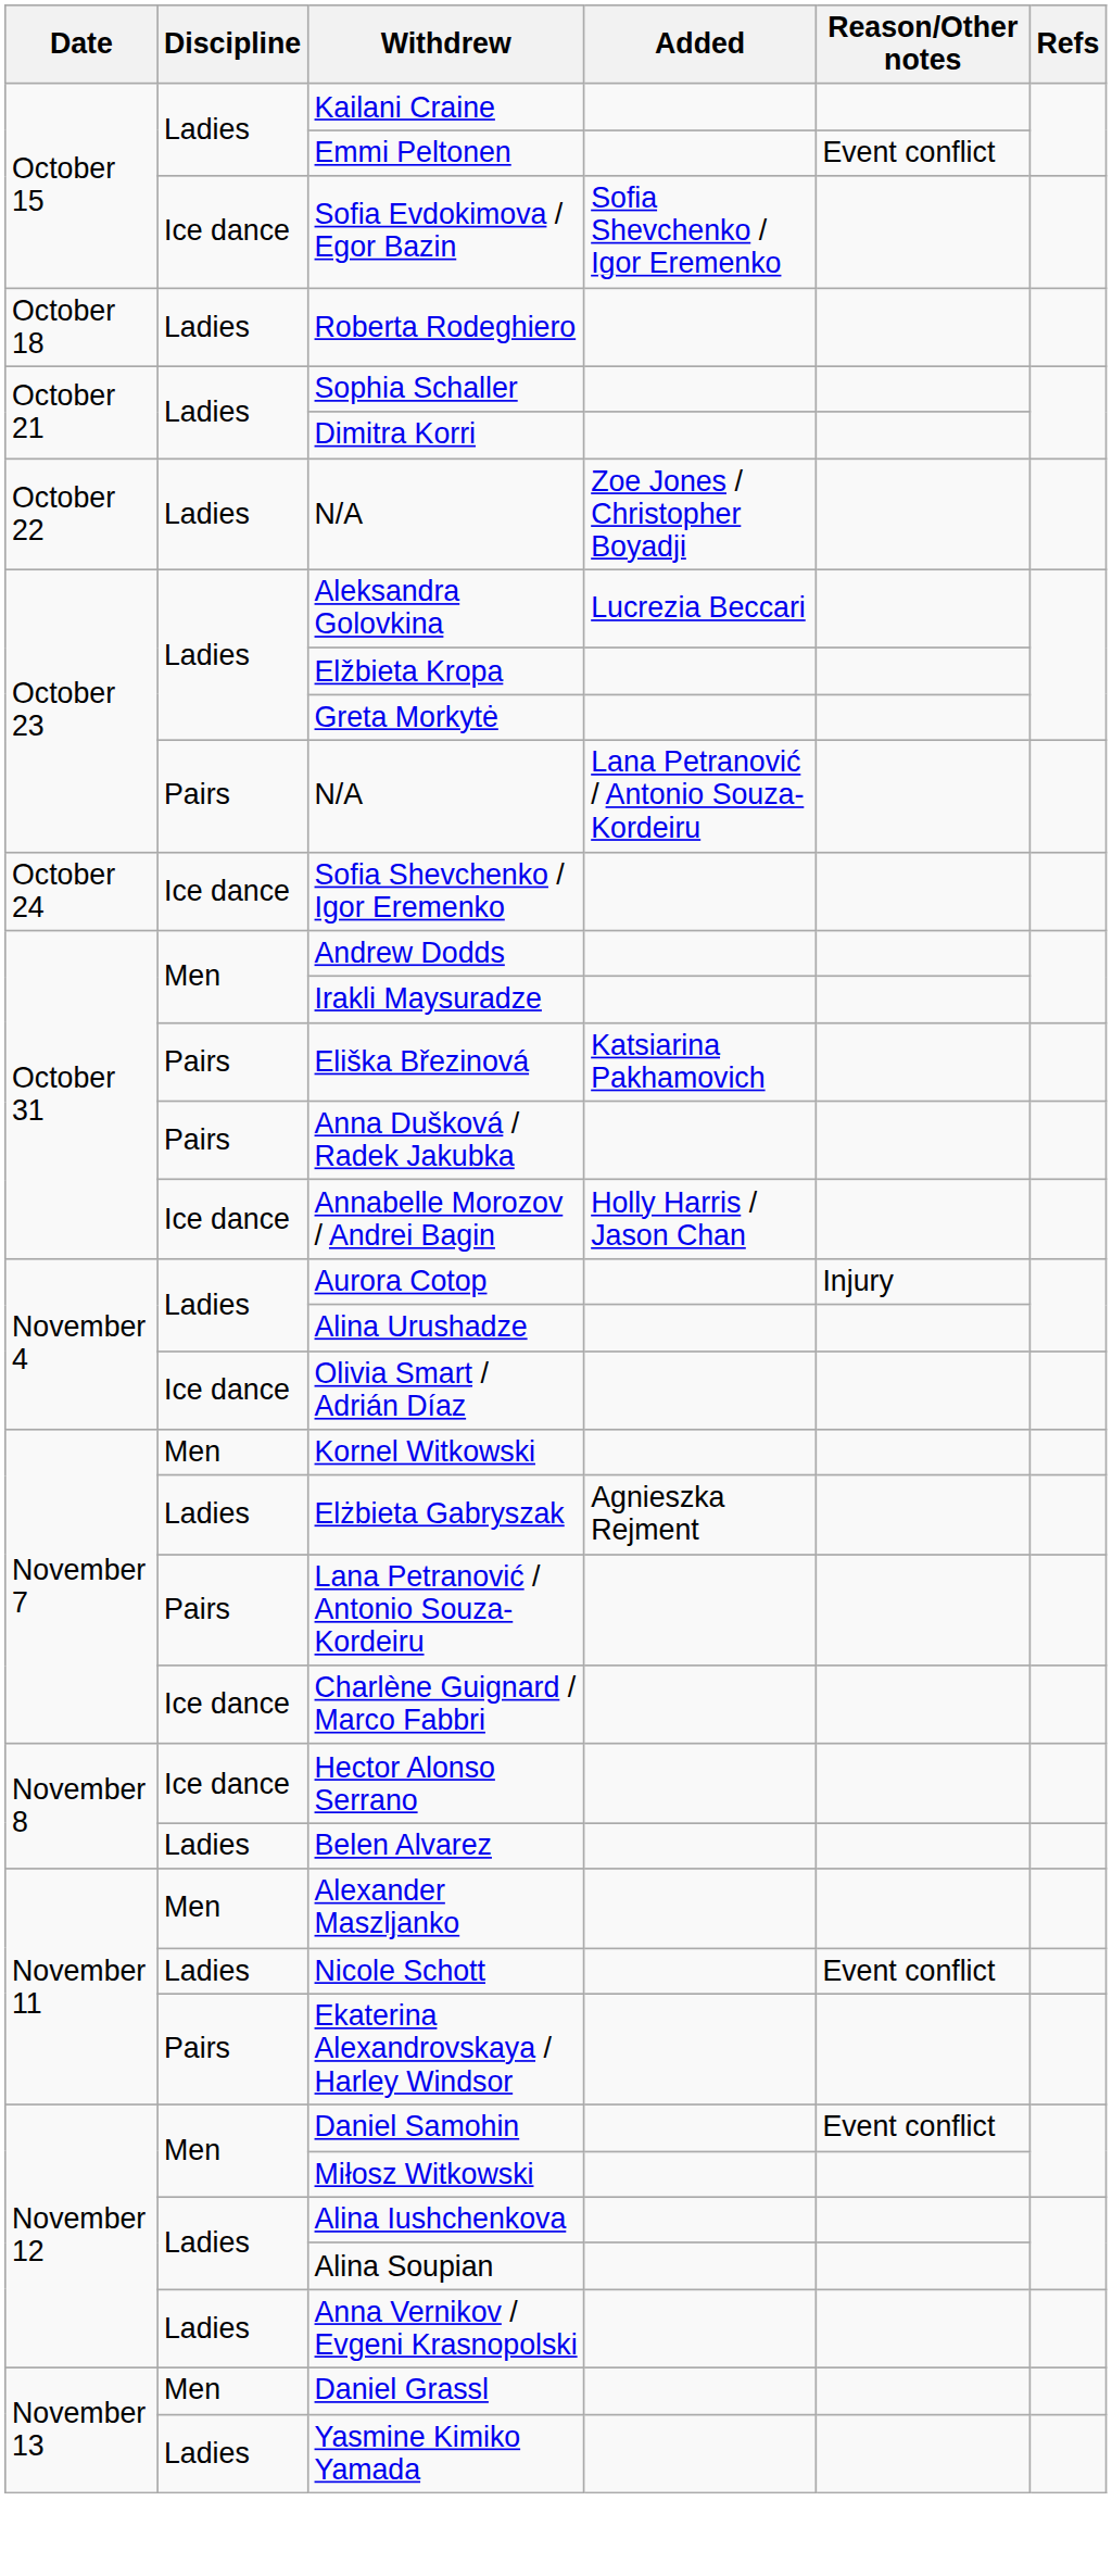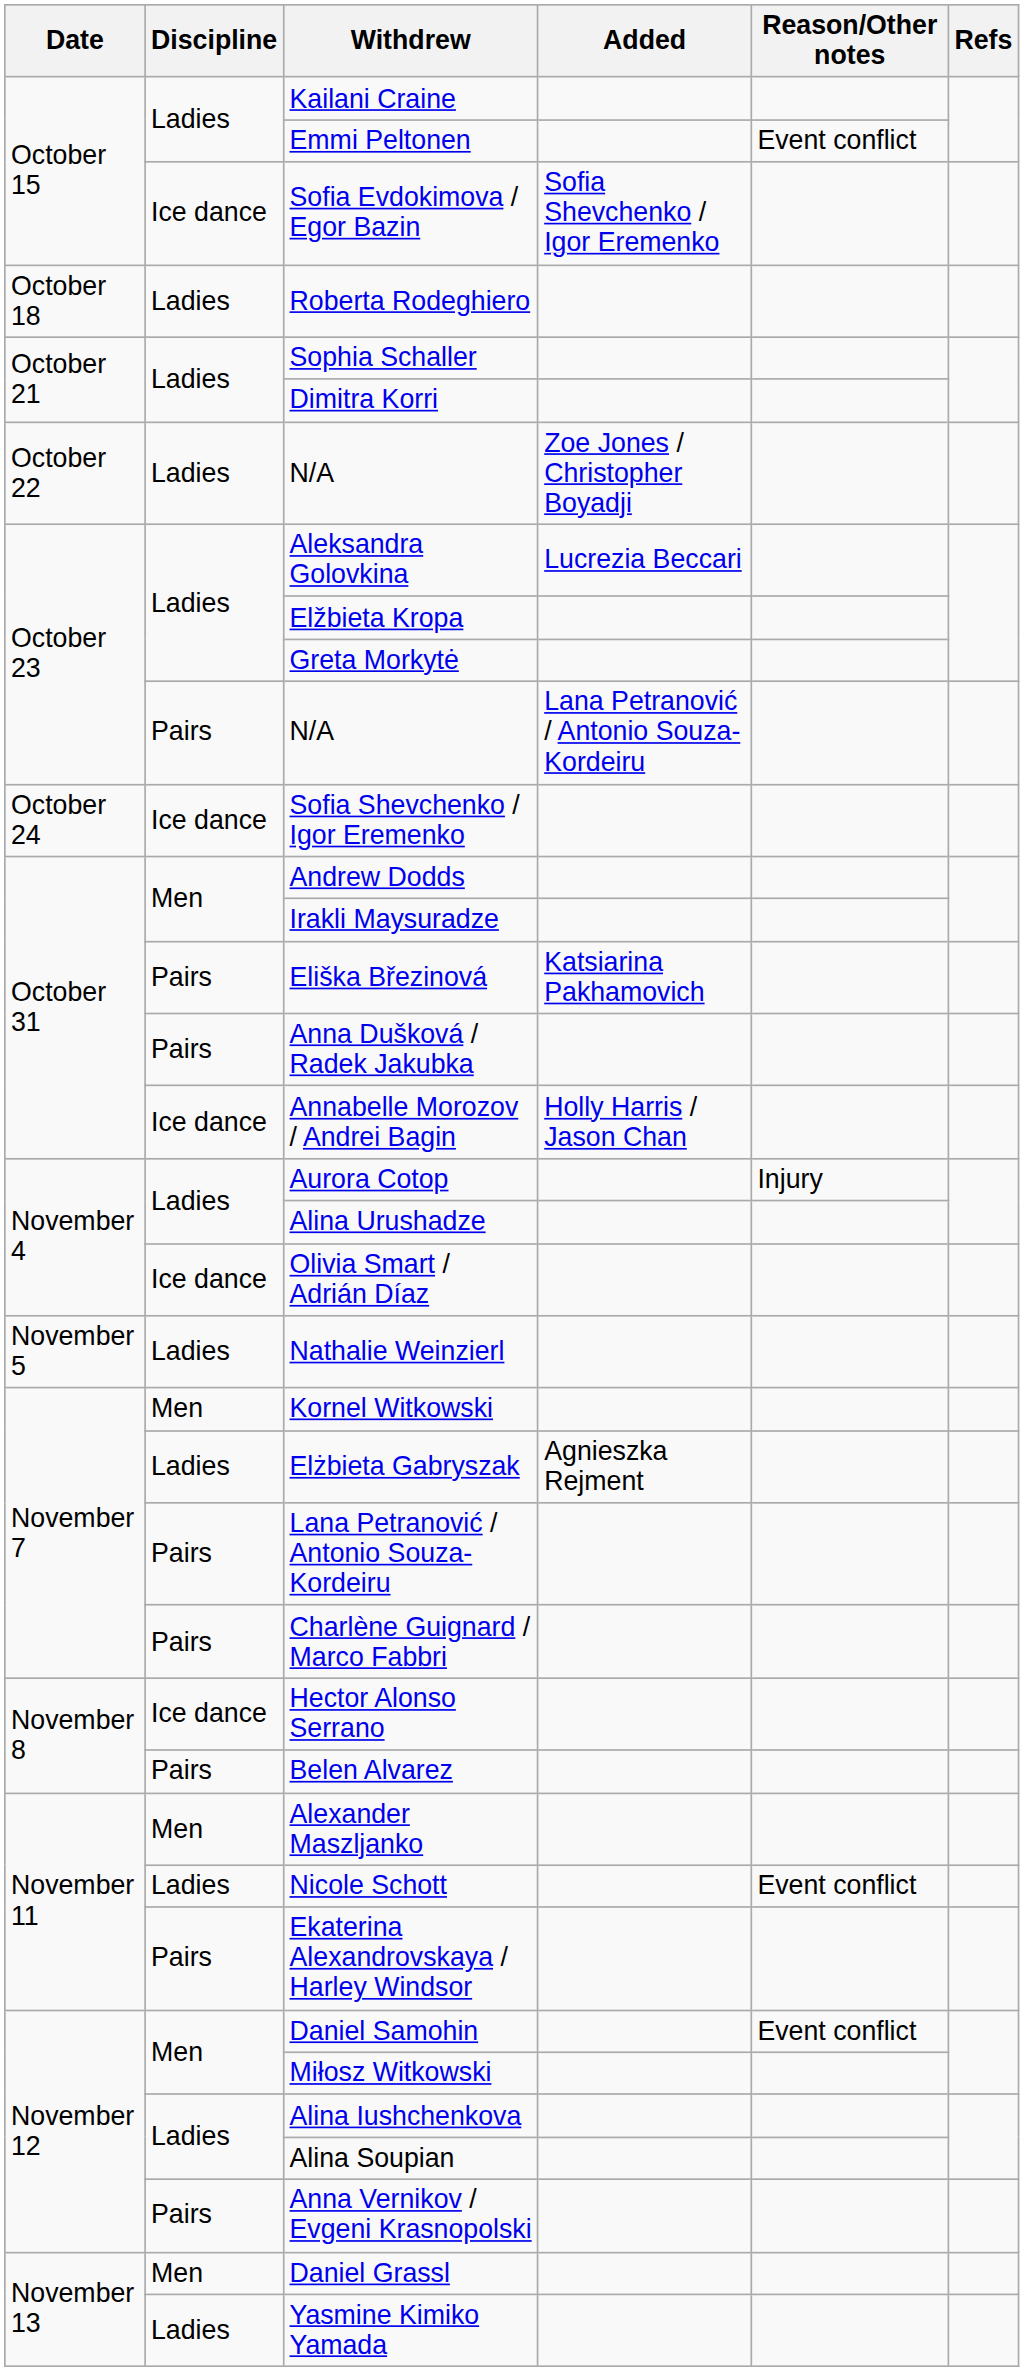 <table class="wikitable sortable">
 <tr>
 <th>Date</th>
 <th>Discipline</th>
 <th>Withdrew</th>
 <th>Added</th>
 <th>Reason/Other notes</th>
 <th>Refs</th>
 </tr>
 <tr>
 <td rowspan=3>October 15</td>
 <td rowspan=2>Ladies</td>
 <td> <a href='#'>Kailani Craine</a></td>
 <td></td>
 <td></td>
 <td rowspan=2></td>
 </tr>
 <tr>
 <td> <a href='#'>Emmi Peltonen</a></td>
 <td></td>
 <td>Event conflict</td>
 </tr>
 <tr>
 <td>Ice dance</td>
 <td> <a href='#'>Sofia Evdokimova</a> / <a href='#'>Egor Bazin</a></td>
 <td> <a href='#'>Sofia Shevchenko</a> / <a href='#'>Igor Eremenko</a></td>
 <td></td>
 <td></td>
 </tr>
 <tr>
 <td>October 18</td>
 <td>Ladies</td>
 <td> <a href='#'>Roberta Rodeghiero</a></td>
 <td></td>
 <td></td>
 <td></td>
 </tr>
 <tr>
 <td rowspan=2>October 21</td>
 <td rowspan=2>Ladies</td>
 <td> <a href='#'>Sophia Schaller</a></td>
 <td></td>
 <td></td>
 <td rowspan=2></td>
 </tr>
 <tr>
 <td> <a href='#'>Dimitra Korri</a></td>
 <td></td>
 <td></td>
 </tr>
 <tr>
 <td>October 22</td>
 <td>Ladies</td>
 <td>N/A</td>
 <td> <a href='#'>Zoe Jones</a> / <a href='#'>Christopher Boyadji</a></td>
 <td></td>
 <td></td>
 </tr>
 <tr>
 <td rowspan=4>October 23</td>
 <td rowspan=3>Ladies</td>
 <td> <a href='#'>Aleksandra Golovkina</a></td>
 <td> <a href='#'>Lucrezia Beccari</a></td>
 <td></td>
 <td rowspan=3></td>
 </tr>
 <tr>
 <td> <a href='#'>Elžbieta Kropa</a></td>
 <td></td>
 <td></td>
 </tr>
 <tr>
 <td> <a href='#'>Greta Morkytė</a></td>
 <td></td>
 <td></td>
 </tr>
 <tr>
 <td>Pairs</td>
 <td>N/A</td>
 <td> <a href='#'>Lana Petranović</a> / <a href='#'>Antonio Souza-Kordeiru</a></td>
 <td></td>
 <td></td>
 </tr>
 <tr>
 <td>October 24</td>
 <td>Ice dance</td>
 <td> <a href='#'>Sofia Shevchenko</a> / <a href='#'>Igor Eremenko</a></td>
 <td></td>
 <td></td>
 <td></td>
 </tr>
 <tr>
 <td rowspan=5>October 31</td>
 <td rowspan=2>Men</td>
 <td> <a href='#'>Andrew Dodds</a></td>
 <td></td>
 <td></td>
 <td rowspan=2></td>
 </tr>
 <tr>
 <td> <a href='#'>Irakli Maysuradze</a></td>
 <td></td>
 <td></td>
 </tr>
 <tr>
 <td>Pairs</td>
 <td> <a href='#'>Eliška Březinová</a></td>
 <td> <a href='#'>Katsiarina Pakhamovich</a></td>
 <td></td>
 <td></td>
 </tr>
 <tr>
 <td>Pairs</td>
 <td> <a href='#'>Anna Dušková</a> / <a href='#'>Radek Jakubka</a></td>
 <td></td>
 <td></td>
 <td></td>
 </tr>
 <tr>
 <td>Ice dance</td>
 <td> <a href='#'>Annabelle Morozov</a> / <a href='#'>Andrei Bagin</a></td>
 <td> <a href='#'>Holly Harris</a> / <a href='#'>Jason Chan</a></td>
 <td></td>
 <td></td>
 </tr>
 <tr>
 <td rowspan=3>November 4</td>
 <td rowspan=2>Ladies</td>
 <td> <a href='#'>Aurora Cotop</a></td>
 <td></td>
 <td>Injury</td>
 <td rowspan=2></td>
 </tr>
 <tr>
 <td> <a href='#'>Alina Urushadze</a></td>
 <td></td>
 <td></td>
 </tr>
 <tr>
 <td>Ice dance</td>
 <td> <a href='#'>Olivia Smart</a> / <a href='#'>Adrián Díaz</a></td>
 <td></td>
 <td></td>
 <td></td>
 </tr>
 <tr>
+<td>November 5</td>
+<td>Ladies</td>
+<td> <a href='#'>Nathalie Weinzierl</a></td>
+<td></td>
+<td></td>
+<td></td>
+</tr>
+<tr>
 <td rowspan=4>November 7</td>
 <td>Men</td>
 <td> <a href='#'>Kornel Witkowski</a></td>
 <td></td>
 <td></td>
 <td></td>
 </tr>
 <tr>
 <td>Ladies</td>
 <td> <a href='#'>Elżbieta Gabryszak</a></td>
 <td> Agnieszka Rejment</td>
 <td></td>
 <td></td>
 </tr>
 <tr>
 <td>Pairs</td>
 <td> <a href='#'>Lana Petranović</a> / <a href='#'>Antonio Souza-Kordeiru</a></td>
 <td></td>
 <td></td>
 <td></td>
 </tr>
 <tr>
-<td>Ice dance</td>
+<td>Pairs</td>
 <td> <a href='#'>Charlène Guignard</a> / <a href='#'>Marco Fabbri</a></td>
 <td></td>
 <td></td>
 <td></td>
 </tr>
 <tr>
 <td rowspan=2>November 8</td>
 <td>Ice dance</td>
 <td> <a href='#'>Hector Alonso Serrano</a></td>
 <td></td>
 <td></td>
 <td></td>
 </tr>
 <tr>
-<td>Ladies</td>
+<td>Pairs</td>
 <td> <a href='#'>Belen Alvarez</a></td>
 <td></td>
 <td></td>
 <td></td>
 </tr>
 <tr>
 <td rowspan=3>November 11</td>
 <td>Men</td>
 <td> <a href='#'>Alexander Maszljanko</a></td>
 <td></td>
 <td></td>
 <td></td>
 </tr>
 <tr>
 <td>Ladies</td>
 <td> <a href='#'>Nicole Schott</a></td>
 <td></td>
 <td>Event conflict</td>
 <td></td>
 </tr>
 <tr>
 <td>Pairs</td>
 <td> <a href='#'>Ekaterina Alexandrovskaya</a> / <a href='#'>Harley Windsor</a></td>
 <td></td>
 <td></td>
 <td></td>
 </tr>
 <tr>
 <td rowspan=5>November 12</td>
 <td rowspan=2>Men</td>
 <td> <a href='#'>Daniel Samohin</a></td>
 <td></td>
 <td>Event conflict</td>
 <td rowspan=2></td>
 </tr>
 <tr>
 <td> <a href='#'>Miłosz Witkowski</a></td>
 <td></td>
 <td></td>
 </tr>
 <tr>
 <td rowspan=2>Ladies</td>
 <td> <a href='#'>Alina Iushchenkova</a></td>
 <td></td>
 <td></td>
 <td rowspan=2></td>
 </tr>
 <tr>
 <td> Alina Soupian</td>
 <td></td>
 <td></td>
 </tr>
 <tr>
-<td>Ladies</td>
+<td>Pairs</td>
 <td> <a href='#'>Anna Vernikov</a> / <a href='#'>Evgeni Krasnopolski</a></td>
 <td></td>
 <td></td>
 <td></td>
 </tr>
 <tr>
 <td rowspan=2>November 13</td>
 <td>Men</td>
 <td> <a href='#'>Daniel Grassl</a></td>
 <td></td>
 <td></td>
 <td></td>
 </tr>
 <tr>
 <td>Ladies</td>
 <td> <a href='#'>Yasmine Kimiko Yamada</a></td>
 <td></td>
 <td></td>
 <td></td>
 </tr>
 </table>
